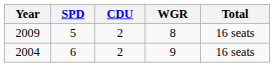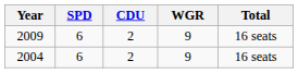 <table class="wikitable" width="350">
 <tr>
 <th>Year</th>
 <th><a href='#'>SPD</a></th>
 <th><a href='#'>CDU</a></th>
 <th>WGR</th>
 <th>Total</th>
 </tr>
 <tr align="center">
 <td>2009</td>
-<td>5</td>
+<td>6</td>
 <td>2</td>
-<td>8</td>
+<td>9</td>
 <td>16 seats</td>
 </tr>
 <tr align="center">
 <td>2004</td>
 <td>6</td>
 <td>2</td>
 <td>9</td>
 <td>16 seats</td>
 </tr>
 </table>
